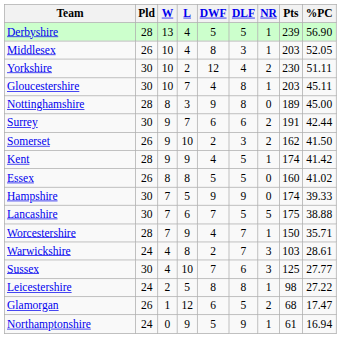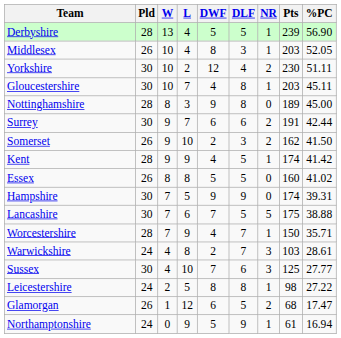 <table class="wikitable" style="text-align:center;">
 <tr>
 <th width=175>Team</th>
 <th width=20 abbr="Played">Pld</th>
 <th width=20 abbr="Won"><a href='#'>W</a></th>
 <th width=20 abbr="Lost"><a href='#'>L</a></th>
 <th width=20 abbr="Drawn"><a href='#'>DWF</a></th>
 <th width=20 abbr="Drawn"><a href='#'>DLF</a></th>
 <th width=20 abbr="No Result"><a href='#'>NR</a></th>
 <th width=20 abbr="Points">Pts</th>
 <th width=40 abbr="Percentage of possible points">%PC</th>
 </tr>
 <tr style="background:#ccffcc;">
 <td style="text-align:left;"><a href='#'>Derbyshire</a></td>
 <td>28</td>
 <td>13</td>
 <td>4</td>
 <td>5</td>
 <td>5</td>
 <td>1</td>
 <td>239</td>
 <td>56.90</td>
 </tr>
 <tr>
 <td style="text-align:left;"><a href='#'>Middlesex</a></td>
 <td>26</td>
 <td>10</td>
 <td>4</td>
 <td>8</td>
 <td>3</td>
 <td>1</td>
 <td>203</td>
 <td>52.05</td>
 </tr>
 <tr>
 <td style="text-align:left;"><a href='#'>Yorkshire</a></td>
 <td>30</td>
 <td>10</td>
 <td>2</td>
 <td>12</td>
 <td>4</td>
 <td>2</td>
 <td>230</td>
 <td>51.11</td>
 </tr>
 <tr>
 <td style="text-align:left;"><a href='#'>Gloucestershire</a></td>
 <td>30</td>
 <td>10</td>
 <td>7</td>
 <td>4</td>
 <td>8</td>
 <td>1</td>
 <td>203</td>
 <td>45.11</td>
 </tr>
 <tr>
 <td style="text-align:left;"><a href='#'>Nottinghamshire</a></td>
 <td>28</td>
 <td>8</td>
 <td>3</td>
 <td>9</td>
 <td>8</td>
 <td>0</td>
 <td>189</td>
 <td>45.00</td>
 </tr>
 <tr>
 <td style="text-align:left;"><a href='#'>Surrey</a></td>
 <td>30</td>
 <td>9</td>
 <td>7</td>
 <td>6</td>
 <td>6</td>
 <td>2</td>
 <td>191</td>
 <td>42.44</td>
 </tr>
 <tr>
 <td style="text-align:left;"><a href='#'>Somerset</a></td>
 <td>26</td>
 <td>9</td>
 <td>10</td>
 <td>2</td>
 <td>3</td>
 <td>2</td>
 <td>162</td>
 <td>41.50</td>
 </tr>
 <tr>
 <td style="text-align:left;"><a href='#'>Kent</a></td>
 <td>28</td>
 <td>9</td>
 <td>9</td>
 <td>4</td>
 <td>5</td>
 <td>1</td>
 <td>174</td>
 <td>41.42</td>
 </tr>
 <tr>
 <td style="text-align:left;"><a href='#'>Essex</a></td>
 <td>26</td>
 <td>8</td>
 <td>8</td>
 <td>5</td>
 <td>5</td>
 <td>0</td>
 <td>160</td>
 <td>41.02</td>
 </tr>
 <tr>
 <td style="text-align:left;"><a href='#'>Hampshire</a></td>
 <td>30</td>
 <td>7</td>
 <td>5</td>
 <td>9</td>
 <td>9</td>
 <td>0</td>
 <td>174</td>
-<td>39.33</td>
+<td>39.31</td>
 </tr>
 <tr>
 <td style="text-align:left;"><a href='#'>Lancashire</a></td>
 <td>30</td>
 <td>7</td>
 <td>6</td>
 <td>7</td>
 <td>5</td>
 <td>5</td>
 <td>175</td>
 <td>38.88</td>
 </tr>
 <tr>
 <td style="text-align:left;"><a href='#'>Worcestershire</a></td>
 <td>28</td>
 <td>7</td>
 <td>9</td>
 <td>4</td>
 <td>7</td>
 <td>1</td>
 <td>150</td>
 <td>35.71</td>
 </tr>
 <tr>
 <td style="text-align:left;"><a href='#'>Warwickshire</a></td>
 <td>24</td>
 <td>4</td>
 <td>8</td>
 <td>2</td>
 <td>7</td>
 <td>3</td>
 <td>103</td>
 <td>28.61</td>
 </tr>
 <tr>
 <td style="text-align:left;"><a href='#'>Sussex</a></td>
 <td>30</td>
 <td>4</td>
 <td>10</td>
 <td>7</td>
 <td>6</td>
 <td>3</td>
 <td>125</td>
 <td>27.77</td>
 </tr>
 <tr>
 <td style="text-align:left;"><a href='#'>Leicestershire</a></td>
 <td>24</td>
 <td>2</td>
 <td>5</td>
 <td>8</td>
 <td>8</td>
 <td>1</td>
 <td>98</td>
 <td>27.22</td>
 </tr>
 <tr>
 <td style="text-align:left;"><a href='#'>Glamorgan</a></td>
 <td>26</td>
 <td>1</td>
 <td>12</td>
 <td>6</td>
 <td>5</td>
 <td>2</td>
 <td>68</td>
 <td>17.47</td>
 </tr>
 <tr>
 <td style="text-align:left;"><a href='#'>Northamptonshire</a></td>
 <td>24</td>
 <td>0</td>
 <td>9</td>
 <td>5</td>
 <td>9</td>
 <td>1</td>
 <td>61</td>
 <td>16.94</td>
 </tr>
 </table>
